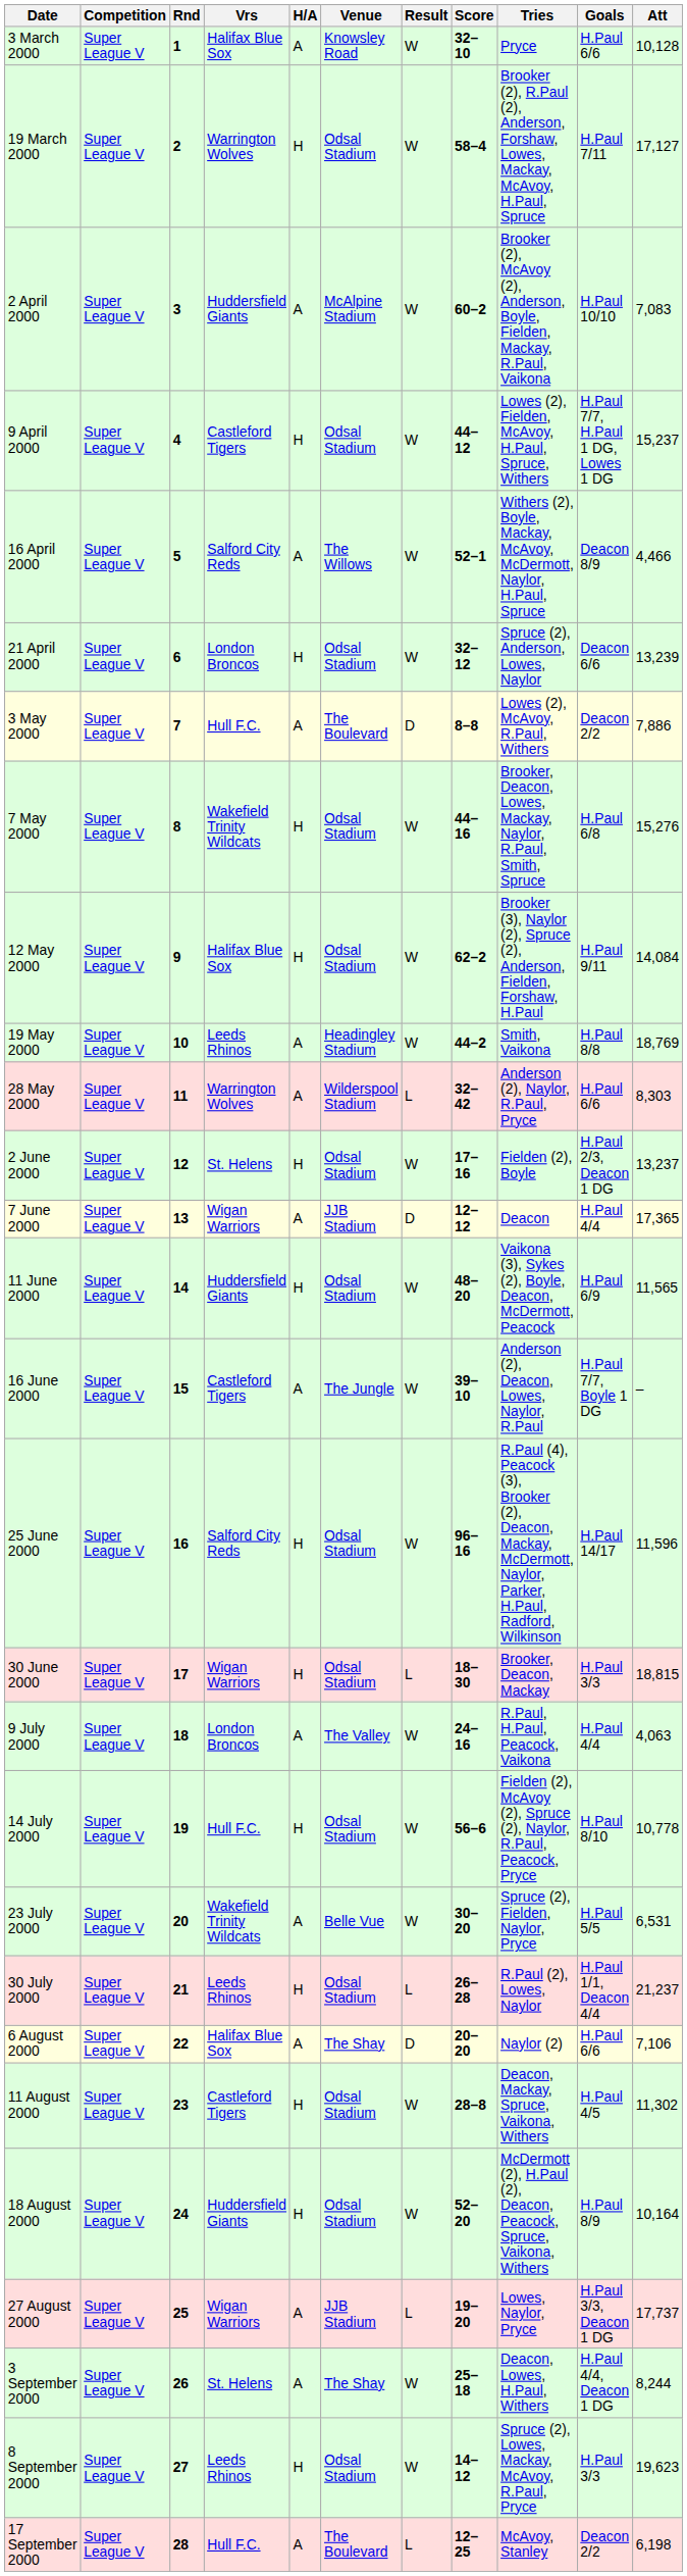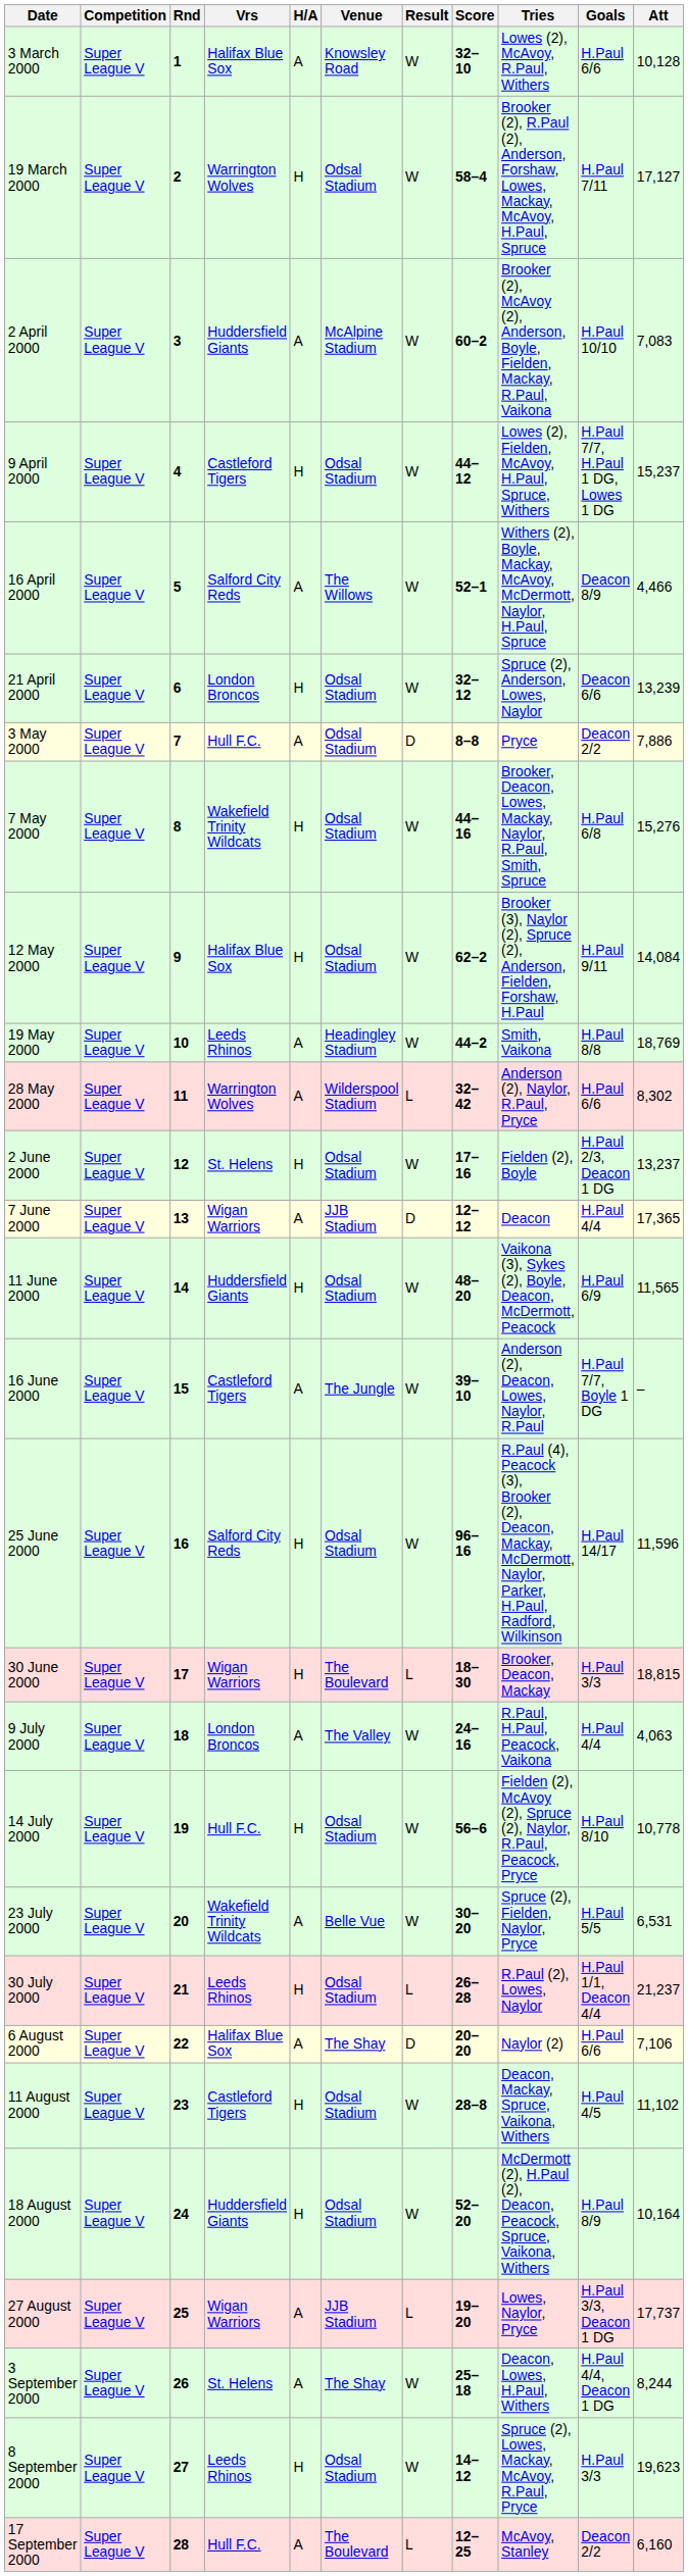 <table class="wikitable" style="font-size:85%;" width="100%">
 <tr>
 <th>Date</th>
 <th>Competition</th>
 <th>Rnd</th>
 <th>Vrs</th>
 <th>H/A</th>
 <th>Venue</th>
 <th>Result</th>
 <th>Score</th>
 <th>Tries</th>
 <th>Goals</th>
 <th>Att</th>
 </tr>
 <tr style="background:#ddffdd;" width=20|>
 <td>3 March 2000</td>
 <td><a href='#'>Super League V</a></td>
 <td><strong>1</strong></td>
 <td><a href='#'>Halifax Blue Sox</a></td>
 <td>A</td>
 <td><a href='#'>Knowsley Road</a></td>
 <td>W</td>
 <td><strong>32–10</strong></td>
-<td><a href='#'>Pryce</a></td>
+<td><a href='#'>Lowes</a> (2), <a href='#'>McAvoy</a>, <a href='#'>R.Paul</a>, <a href='#'>Withers</a></td>
 <td><a href='#'>H.Paul</a> 6/6</td>
 <td>10,128</td>
 </tr>
 <tr style="background:#ddffdd;" width=20|>
 <td>19 March 2000</td>
 <td><a href='#'>Super League V</a></td>
 <td><strong>2</strong></td>
 <td><a href='#'>Warrington Wolves</a></td>
 <td>H</td>
 <td><a href='#'>Odsal Stadium</a></td>
 <td>W</td>
 <td><strong>58–4</strong></td>
 <td><a href='#'>Brooker</a> (2), <a href='#'>R.Paul</a> (2), <a href='#'>Anderson</a>, <a href='#'>Forshaw</a>, <a href='#'>Lowes</a>, <a href='#'>Mackay</a>, <a href='#'>McAvoy</a>, <a href='#'>H.Paul</a>, <a href='#'>Spruce</a></td>
 <td><a href='#'>H.Paul</a> 7/11</td>
 <td>17,127</td>
 </tr>
 <tr style="background:#ddffdd;" width=20|>
 <td>2 April 2000</td>
 <td><a href='#'>Super League V</a></td>
 <td><strong>3</strong></td>
 <td><a href='#'>Huddersfield Giants</a></td>
 <td>A</td>
 <td><a href='#'>McAlpine Stadium</a></td>
 <td>W</td>
 <td><strong>60–2</strong></td>
 <td><a href='#'>Brooker</a> (2), <a href='#'>McAvoy</a> (2), <a href='#'>Anderson</a>, <a href='#'>Boyle</a>, <a href='#'>Fielden</a>, <a href='#'>Mackay</a>, <a href='#'>R.Paul</a>, <a href='#'>Vaikona</a></td>
 <td><a href='#'>H.Paul</a> 10/10</td>
 <td>7,083</td>
 </tr>
 <tr style="background:#ddffdd;" width=20|>
 <td>9 April 2000</td>
 <td><a href='#'>Super League V</a></td>
 <td><strong>4</strong></td>
 <td><a href='#'>Castleford Tigers</a></td>
 <td>H</td>
 <td><a href='#'>Odsal Stadium</a></td>
 <td>W</td>
 <td><strong>44–12</strong></td>
 <td><a href='#'>Lowes</a> (2), <a href='#'>Fielden</a>, <a href='#'>McAvoy</a>, <a href='#'>H.Paul</a>, <a href='#'>Spruce</a>, <a href='#'>Withers</a></td>
 <td><a href='#'>H.Paul</a> 7/7, <a href='#'>H.Paul</a> 1 DG, <a href='#'>Lowes</a> 1 DG</td>
 <td>15,237</td>
 </tr>
 <tr style="background:#ddffdd;" width=20|>
 <td>16 April 2000</td>
 <td><a href='#'>Super League V</a></td>
 <td><strong>5</strong></td>
 <td><a href='#'>Salford City Reds</a></td>
 <td>A</td>
 <td><a href='#'>The Willows</a></td>
 <td>W</td>
 <td><strong>52–1</strong></td>
 <td><a href='#'>Withers</a> (2), <a href='#'>Boyle</a>, <a href='#'>Mackay</a>, <a href='#'>McAvoy</a>, <a href='#'>McDermott</a>, <a href='#'>Naylor</a>, <a href='#'>H.Paul</a>, <a href='#'>Spruce</a></td>
 <td><a href='#'>Deacon</a> 8/9</td>
 <td>4,466</td>
 </tr>
 <tr style="background:#ddffdd;" width=20|>
 <td>21 April 2000</td>
 <td><a href='#'>Super League V</a></td>
 <td><strong>6</strong></td>
 <td><a href='#'>London Broncos</a></td>
 <td>H</td>
 <td><a href='#'>Odsal Stadium</a></td>
 <td>W</td>
 <td><strong>32–12</strong></td>
 <td><a href='#'>Spruce</a> (2), <a href='#'>Anderson</a>, <a href='#'>Lowes</a>, <a href='#'>Naylor</a></td>
 <td><a href='#'>Deacon</a> 6/6</td>
 <td>13,239</td>
 </tr>
 <tr style="background:#ffffdd"  width=20|>
 <td>3 May 2000</td>
 <td><a href='#'>Super League V</a></td>
 <td><strong>7</strong></td>
 <td><a href='#'>Hull F.C.</a></td>
 <td>A</td>
-<td><a href='#'>The Boulevard</a></td>
+<td><a href='#'>Odsal Stadium</a></td>
 <td>D</td>
 <td><strong>8–8</strong></td>
-<td><a href='#'>Lowes</a> (2), <a href='#'>McAvoy</a>, <a href='#'>R.Paul</a>, <a href='#'>Withers</a></td>
+<td><a href='#'>Pryce</a></td>
 <td><a href='#'>Deacon</a> 2/2</td>
 <td>7,886</td>
 </tr>
 <tr style="background:#ddffdd;" width=20|>
 <td>7 May 2000</td>
 <td><a href='#'>Super League V</a></td>
 <td><strong>8</strong></td>
 <td><a href='#'>Wakefield Trinity Wildcats</a></td>
 <td>H</td>
 <td><a href='#'>Odsal Stadium</a></td>
 <td>W</td>
 <td><strong>44–16</strong></td>
 <td><a href='#'>Brooker</a>, <a href='#'>Deacon</a>, <a href='#'>Lowes</a>, <a href='#'>Mackay</a>, <a href='#'>Naylor</a>, <a href='#'>R.Paul</a>, <a href='#'>Smith</a>, <a href='#'>Spruce</a></td>
 <td><a href='#'>H.Paul</a> 6/8</td>
 <td>15,276</td>
 </tr>
 <tr style="background:#ddffdd;" width=20|>
 <td>12 May 2000</td>
 <td><a href='#'>Super League V</a></td>
 <td><strong>9</strong></td>
 <td><a href='#'>Halifax Blue Sox</a></td>
 <td>H</td>
 <td><a href='#'>Odsal Stadium</a></td>
 <td>W</td>
 <td><strong>62–2</strong></td>
 <td><a href='#'>Brooker</a> (3), <a href='#'>Naylor</a> (2), <a href='#'>Spruce</a> (2), <a href='#'>Anderson</a>, <a href='#'>Fielden</a>, <a href='#'>Forshaw</a>, <a href='#'>H.Paul</a></td>
 <td><a href='#'>H.Paul</a> 9/11</td>
 <td>14,084</td>
 </tr>
 <tr style="background:#ddffdd;" width=20|>
 <td>19 May 2000</td>
 <td><a href='#'>Super League V</a></td>
 <td><strong>10</strong></td>
 <td><a href='#'>Leeds Rhinos</a></td>
 <td>A</td>
 <td><a href='#'>Headingley Stadium</a></td>
 <td>W</td>
 <td><strong>44–2</strong></td>
 <td><a href='#'>Smith</a>, <a href='#'>Vaikona</a></td>
 <td><a href='#'>H.Paul</a> 8/8</td>
 <td>18,769</td>
 </tr>
 <tr style="background:#ffdddd;" width=20|>
 <td>28 May 2000</td>
 <td><a href='#'>Super League V</a></td>
 <td><strong>11</strong></td>
 <td><a href='#'>Warrington Wolves</a></td>
 <td>A</td>
 <td><a href='#'>Wilderspool Stadium</a></td>
 <td>L</td>
 <td><strong>32–42</strong></td>
 <td><a href='#'>Anderson</a> (2), <a href='#'>Naylor</a>, <a href='#'>R.Paul</a>, <a href='#'>Pryce</a></td>
 <td><a href='#'>H.Paul</a> 6/6</td>
-<td>8,303</td>
+<td>8,302</td>
 </tr>
 <tr style="background:#ddffdd;" width=20|>
 <td>2 June 2000</td>
 <td><a href='#'>Super League V</a></td>
 <td><strong>12</strong></td>
 <td><a href='#'>St. Helens</a></td>
 <td>H</td>
 <td><a href='#'>Odsal Stadium</a></td>
 <td>W</td>
 <td><strong>17–16</strong></td>
 <td><a href='#'>Fielden</a> (2), <a href='#'>Boyle</a></td>
 <td><a href='#'>H.Paul</a> 2/3, <a href='#'>Deacon</a> 1 DG</td>
 <td>13,237</td>
 </tr>
 <tr style="background:#ffffdd"  width=20|>
 <td>7 June 2000</td>
 <td><a href='#'>Super League V</a></td>
 <td><strong>13</strong></td>
 <td><a href='#'>Wigan Warriors</a></td>
 <td>A</td>
 <td><a href='#'>JJB Stadium</a></td>
 <td>D</td>
 <td><strong>12–12</strong></td>
 <td><a href='#'>Deacon</a></td>
 <td><a href='#'>H.Paul</a> 4/4</td>
 <td>17,365</td>
 </tr>
 <tr style="background:#ddffdd;" width=20|>
 <td>11 June 2000</td>
 <td><a href='#'>Super League V</a></td>
 <td><strong>14</strong></td>
 <td><a href='#'>Huddersfield Giants</a></td>
 <td>H</td>
 <td><a href='#'>Odsal Stadium</a></td>
 <td>W</td>
 <td><strong>48–20</strong></td>
 <td><a href='#'>Vaikona</a> (3), <a href='#'>Sykes</a> (2), <a href='#'>Boyle</a>, <a href='#'>Deacon</a>, <a href='#'>McDermott</a>, <a href='#'>Peacock</a></td>
 <td><a href='#'>H.Paul</a> 6/9</td>
 <td>11,565</td>
 </tr>
 <tr style="background:#ddffdd;" width=20|>
 <td>16 June 2000</td>
 <td><a href='#'>Super League V</a></td>
 <td><strong>15</strong></td>
 <td><a href='#'>Castleford Tigers</a></td>
 <td>A</td>
 <td><a href='#'>The Jungle</a></td>
 <td>W</td>
 <td><strong>39–10</strong></td>
 <td><a href='#'>Anderson</a> (2), <a href='#'>Deacon</a>, <a href='#'>Lowes</a>, <a href='#'>Naylor</a>, <a href='#'>R.Paul</a></td>
 <td><a href='#'>H.Paul</a> 7/7, <a href='#'>Boyle</a> 1 DG</td>
 <td>–</td>
 </tr>
 <tr style="background:#ddffdd;" width=20|>
 <td>25 June 2000</td>
 <td><a href='#'>Super League V</a></td>
 <td><strong>16</strong></td>
 <td><a href='#'>Salford City Reds</a></td>
 <td>H</td>
 <td><a href='#'>Odsal Stadium</a></td>
 <td>W</td>
 <td><strong>96–16</strong></td>
 <td><a href='#'>R.Paul</a> (4), <a href='#'>Peacock</a> (3), <a href='#'>Brooker</a> (2), <a href='#'>Deacon</a>, <a href='#'>Mackay</a>, <a href='#'>McDermott</a>, <a href='#'>Naylor</a>, <a href='#'>Parker</a>, <a href='#'>H.Paul</a>, <a href='#'>Radford</a>, <a href='#'>Wilkinson</a></td>
 <td><a href='#'>H.Paul</a> 14/17</td>
 <td>11,596</td>
 </tr>
 <tr style="background:#ffdddd;" width=20|>
 <td>30 June 2000</td>
 <td><a href='#'>Super League V</a></td>
 <td><strong>17</strong></td>
 <td><a href='#'>Wigan Warriors</a></td>
 <td>H</td>
-<td><a href='#'>Odsal Stadium</a></td>
+<td><a href='#'>The Boulevard</a></td>
 <td>L</td>
 <td><strong>18–30</strong></td>
 <td><a href='#'>Brooker</a>, <a href='#'>Deacon</a>, <a href='#'>Mackay</a></td>
 <td><a href='#'>H.Paul</a> 3/3</td>
 <td>18,815</td>
 </tr>
 <tr style="background:#ddffdd;" width=20|>
 <td>9 July 2000</td>
 <td><a href='#'>Super League V</a></td>
 <td><strong>18</strong></td>
 <td><a href='#'>London Broncos</a></td>
 <td>A</td>
 <td><a href='#'>The Valley</a></td>
 <td>W</td>
 <td><strong>24–16</strong></td>
 <td><a href='#'>R.Paul</a>, <a href='#'>H.Paul</a>, <a href='#'>Peacock</a>, <a href='#'>Vaikona</a></td>
 <td><a href='#'>H.Paul</a> 4/4</td>
 <td>4,063</td>
 </tr>
 <tr style="background:#ddffdd;" width=20|>
 <td>14 July 2000</td>
 <td><a href='#'>Super League V</a></td>
 <td><strong>19</strong></td>
 <td><a href='#'>Hull F.C.</a></td>
 <td>H</td>
 <td><a href='#'>Odsal Stadium</a></td>
 <td>W</td>
 <td><strong>56–6</strong></td>
 <td><a href='#'>Fielden</a> (2), <a href='#'>McAvoy</a> (2), <a href='#'>Spruce</a> (2), <a href='#'>Naylor</a>, <a href='#'>R.Paul</a>, <a href='#'>Peacock</a>, <a href='#'>Pryce</a></td>
 <td><a href='#'>H.Paul</a> 8/10</td>
 <td>10,778</td>
 </tr>
 <tr style="background:#ddffdd;" width=20|>
 <td>23 July 2000</td>
 <td><a href='#'>Super League V</a></td>
 <td><strong>20</strong></td>
 <td><a href='#'>Wakefield Trinity Wildcats</a></td>
 <td>A</td>
 <td><a href='#'>Belle Vue</a></td>
 <td>W</td>
 <td><strong>30–20</strong></td>
 <td><a href='#'>Spruce</a> (2), <a href='#'>Fielden</a>, <a href='#'>Naylor</a>, <a href='#'>Pryce</a></td>
 <td><a href='#'>H.Paul</a> 5/5</td>
 <td>6,531</td>
 </tr>
 <tr style="background:#ffdddd;" width=20|>
 <td>30 July 2000</td>
 <td><a href='#'>Super League V</a></td>
 <td><strong>21</strong></td>
 <td><a href='#'>Leeds Rhinos</a></td>
 <td>H</td>
 <td><a href='#'>Odsal Stadium</a></td>
 <td>L</td>
 <td><strong>26–28</strong></td>
 <td><a href='#'>R.Paul</a> (2), <a href='#'>Lowes</a>, <a href='#'>Naylor</a></td>
 <td><a href='#'>H.Paul</a> 1/1, <a href='#'>Deacon</a> 4/4</td>
 <td>21,237</td>
 </tr>
 <tr style="background:#ffffdd"  width=20|>
 <td>6 August 2000</td>
 <td><a href='#'>Super League V</a></td>
 <td><strong>22</strong></td>
 <td><a href='#'>Halifax Blue Sox</a></td>
 <td>A</td>
 <td><a href='#'>The Shay</a></td>
 <td>D</td>
 <td><strong>20–20</strong></td>
 <td><a href='#'>Naylor</a> (2)</td>
 <td><a href='#'>H.Paul</a> 6/6</td>
 <td>7,106</td>
 </tr>
 <tr style="background:#ddffdd;" width=20|>
 <td>11 August 2000</td>
 <td><a href='#'>Super League V</a></td>
 <td><strong>23</strong></td>
 <td><a href='#'>Castleford Tigers</a></td>
 <td>H</td>
 <td><a href='#'>Odsal Stadium</a></td>
 <td>W</td>
 <td><strong>28–8</strong></td>
 <td><a href='#'>Deacon</a>, <a href='#'>Mackay</a>, <a href='#'>Spruce</a>, <a href='#'>Vaikona</a>, <a href='#'>Withers</a></td>
 <td><a href='#'>H.Paul</a> 4/5</td>
-<td>11,302</td>
+<td>11,102</td>
 </tr>
 <tr style="background:#ddffdd;" width=20|>
 <td>18 August 2000</td>
 <td><a href='#'>Super League V</a></td>
 <td><strong>24</strong></td>
 <td><a href='#'>Huddersfield Giants</a></td>
 <td>H</td>
 <td><a href='#'>Odsal Stadium</a></td>
 <td>W</td>
 <td><strong>52–20</strong></td>
 <td><a href='#'>McDermott</a> (2), <a href='#'>H.Paul</a> (2), <a href='#'>Deacon</a>, <a href='#'>Peacock</a>, <a href='#'>Spruce</a>, <a href='#'>Vaikona</a>, <a href='#'>Withers</a></td>
 <td><a href='#'>H.Paul</a> 8/9</td>
 <td>10,164</td>
 </tr>
 <tr style="background:#ffdddd;" width=20|>
 <td>27 August 2000</td>
 <td><a href='#'>Super League V</a></td>
 <td><strong>25</strong></td>
 <td><a href='#'>Wigan Warriors</a></td>
 <td>A</td>
 <td><a href='#'>JJB Stadium</a></td>
 <td>L</td>
 <td><strong>19–20</strong></td>
 <td><a href='#'>Lowes</a>, <a href='#'>Naylor</a>, <a href='#'>Pryce</a></td>
 <td><a href='#'>H.Paul</a> 3/3, <a href='#'>Deacon</a> 1 DG</td>
 <td>17,737</td>
 </tr>
 <tr style="background:#ddffdd;" width=20|>
 <td>3 September 2000</td>
 <td><a href='#'>Super League V</a></td>
 <td><strong>26</strong></td>
 <td><a href='#'>St. Helens</a></td>
 <td>A</td>
 <td><a href='#'>The Shay</a></td>
 <td>W</td>
 <td><strong>25–18</strong></td>
 <td><a href='#'>Deacon</a>, <a href='#'>Lowes</a>, <a href='#'>H.Paul</a>, <a href='#'>Withers</a></td>
 <td><a href='#'>H.Paul</a> 4/4, <a href='#'>Deacon</a> 1 DG</td>
 <td>8,244</td>
 </tr>
 <tr style="background:#ddffdd;" width=20|>
 <td>8 September 2000</td>
 <td><a href='#'>Super League V</a></td>
 <td><strong>27</strong></td>
 <td><a href='#'>Leeds Rhinos</a></td>
 <td>H</td>
 <td><a href='#'>Odsal Stadium</a></td>
 <td>W</td>
 <td><strong>14–12</strong></td>
 <td><a href='#'>Spruce</a> (2), <a href='#'>Lowes</a>, <a href='#'>Mackay</a>, <a href='#'>McAvoy</a>, <a href='#'>R.Paul</a>, <a href='#'>Pryce</a></td>
 <td><a href='#'>H.Paul</a> 3/3</td>
 <td>19,623</td>
 </tr>
 <tr style="background:#ffdddd;" width=20|>
 <td>17 September 2000</td>
 <td><a href='#'>Super League V</a></td>
 <td><strong>28</strong></td>
 <td><a href='#'>Hull F.C.</a></td>
 <td>A</td>
 <td><a href='#'>The Boulevard</a></td>
 <td>L</td>
 <td><strong>12–25</strong></td>
 <td><a href='#'>McAvoy</a>, <a href='#'>Stanley</a></td>
 <td><a href='#'>Deacon</a> 2/2</td>
-<td>6,198</td>
+<td>6,160</td>
 </tr>
 <tr>
 </tr>
 </table>
